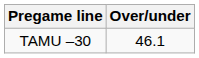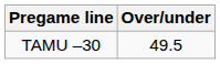 <table class="wikitable">
 <tr align="center">
 <th style=>Pregame line</th>
 <th style=>Over/under</th>
 </tr>
 <tr align="center">
 <td>TAMU –30</td>
-<td>46.1</td>
+<td>49.5</td>
 </tr>
 </table>
